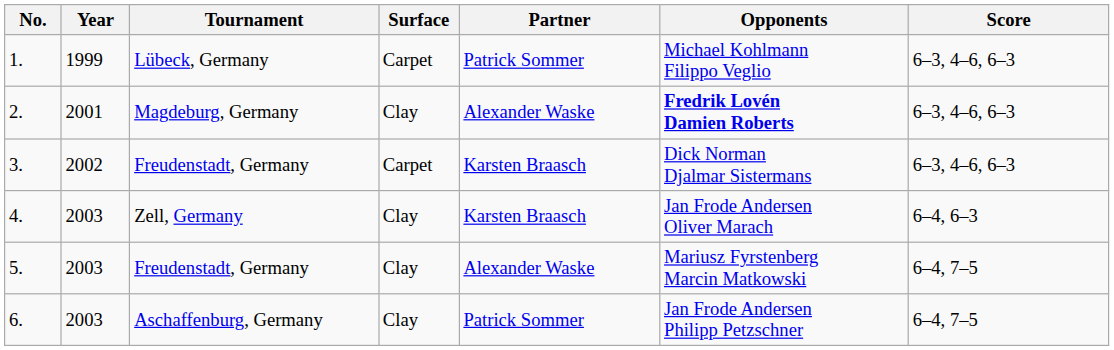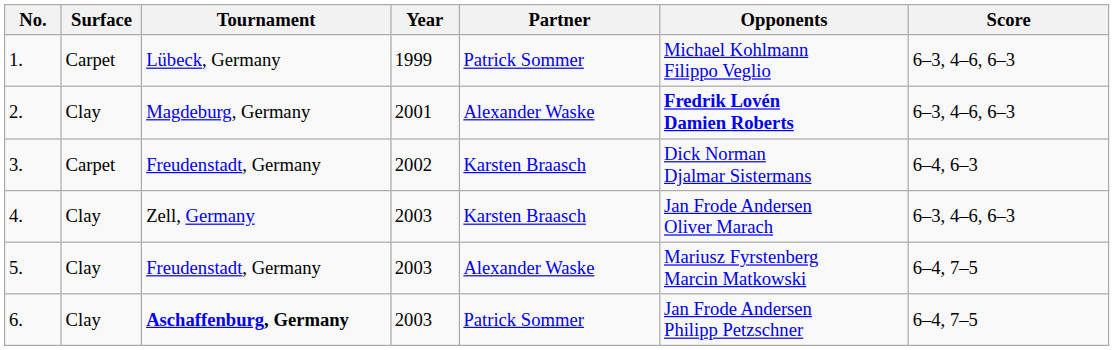 <table class="sortable wikitable" style=font-size:97%>
 <tr>
 <th width=40>No.</th>
+<th width=60>Surface</th>
+<th width=200>Tournament</th>
 <th width=50>Year</th>
-<th width=200>Tournament</th>
-<th width=60>Surface</th>
 <th width=160>Partner</th>
 <th width=200>Opponents</th>
 <th width=160>Score</th>
 </tr>
 <tr>
 <td>1.</td>
+<td>Carpet</td>
+<td><a href='#'>Lübeck</a>, Germany</td>
 <td>1999</td>
-<td><a href='#'>Lübeck</a>, Germany</td>
-<td>Carpet</td>
 <td> <a href='#'>Patrick Sommer</a></td>
 <td> <a href='#'>Michael Kohlmann</a><br> <a href='#'>Filippo Veglio</a></td>
 <td>6–3, 4–6, 6–3</td>
 </tr>
 <tr>
 <td>2.</td>
+<td>Clay</td>
+<td><a href='#'>Magdeburg</a>, Germany</td>
 <td>2001</td>
-<td><a href='#'>Magdeburg</a>, Germany</td>
-<td>Clay</td>
 <td> <a href='#'>Alexander Waske</a></td>
 <td><strong> <a href='#'>Fredrik Lovén</a><br> <a href='#'>Damien Roberts</a></strong></td>
 <td>6–3, 4–6, 6–3</td>
 </tr>
 <tr>
 <td>3.</td>
+<td>Carpet</td>
+<td><a href='#'>Freudenstadt</a>, Germany</td>
 <td>2002</td>
-<td><a href='#'>Freudenstadt</a>, Germany</td>
-<td>Carpet</td>
 <td> <a href='#'>Karsten Braasch</a></td>
 <td> <a href='#'>Dick Norman</a><br> <a href='#'>Djalmar Sistermans</a></td>
+<td>6–4, 6–3</td>
+</tr>
+<tr>
+<td>4.</td>
+<td>Clay</td>
+<td>Zell, <a href='#'>Germany</a></td>
+<td>2003</td>
+<td> <a href='#'>Karsten Braasch</a></td>
+<td> <a href='#'>Jan Frode Andersen</a><br> <a href='#'>Oliver Marach</a></td>
 <td>6–3, 4–6, 6–3</td>
 </tr>
 <tr>
-<td>4.</td>
+<td>5.</td>
+<td>Clay</td>
+<td><a href='#'>Freudenstadt</a>, Germany</td>
 <td>2003</td>
-<td>Zell, <a href='#'>Germany</a></td>
-<td>Clay</td>
-<td> <a href='#'>Karsten Braasch</a></td>
-<td> <a href='#'>Jan Frode Andersen</a><br> <a href='#'>Oliver Marach</a></td>
-<td>6–4, 6–3</td>
-</tr>
-<tr>
-<td>5.</td>
-<td>2003</td>
-<td><a href='#'>Freudenstadt</a>, Germany</td>
-<td>Clay</td>
 <td> <a href='#'>Alexander Waske</a></td>
 <td> <a href='#'>Mariusz Fyrstenberg</a><br> <a href='#'>Marcin Matkowski</a></td>
 <td>6–4, 7–5</td>
 </tr>
 <tr>
 <td>6.</td>
+<td>Clay</td>
+<td><strong><a href='#'>Aschaffenburg</a>, Germany</strong></td>
 <td>2003</td>
-<td><a href='#'>Aschaffenburg</a>, Germany</td>
-<td>Clay</td>
 <td> <a href='#'>Patrick Sommer</a></td>
 <td> <a href='#'>Jan Frode Andersen</a><br> <a href='#'>Philipp Petzschner</a></td>
 <td>6–4, 7–5</td>
 </tr>
 </table>
